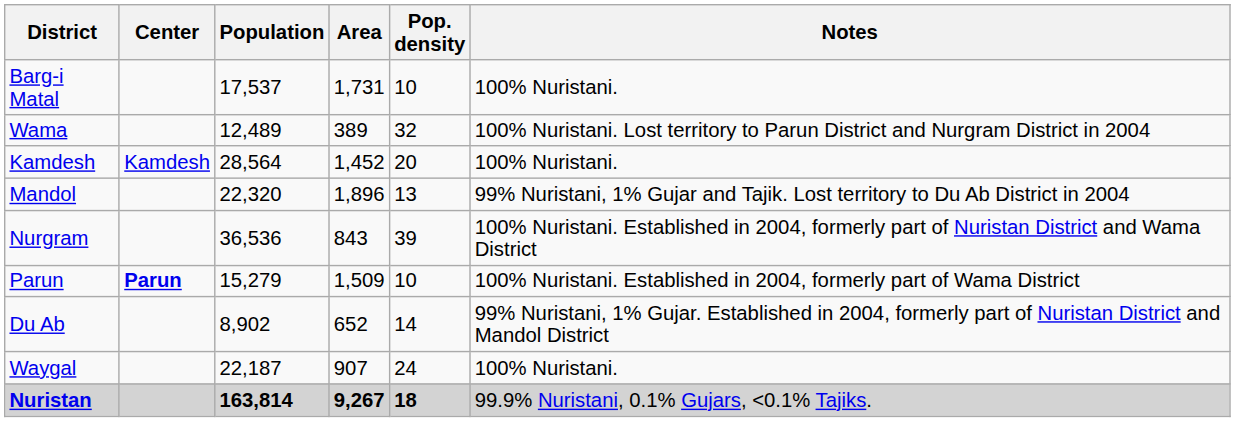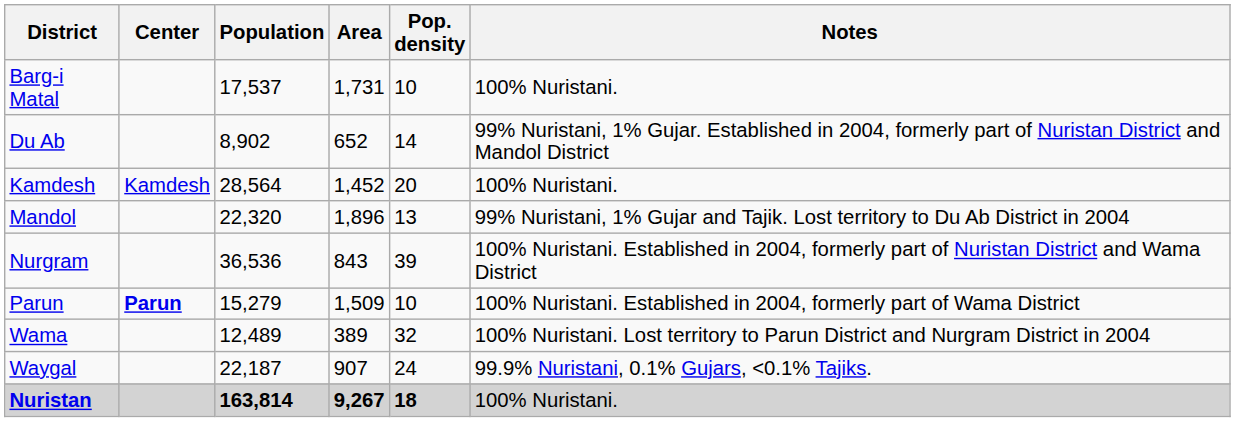 <table class="wikitable sortable" style="font-size:90%;">
 <tr>
 <th>District</th>
 <th>Center</th>
 <th>Population</th>
 <th>Area</th>
 <th>Pop.<br>density</th>
 <th>Notes</th>
 </tr>
 <tr>
 <td><a href='#'>Barg-i Matal</a></td>
 <td></td>
 <td>17,537</td>
 <td>1,731</td>
 <td>10</td>
 <td>100% Nuristani.</td>
 </tr>
 <tr>
-<td><a href='#'>Wama</a></td>
+<td><a href='#'>Du Ab</a></td>
 <td></td>
-<td>12,489</td>
-<td>389</td>
-<td>32</td>
-<td>100% Nuristani. Lost territory to Parun District and Nurgram District in 2004</td>
+<td>8,902</td>
+<td>652</td>
+<td>14</td>
+<td>99% Nuristani, 1% Gujar. Established in 2004, formerly part of <a href='#'>Nuristan District</a> and Mandol District</td>
 </tr>
 <tr>
 <td><a href='#'>Kamdesh</a></td>
 <td><a href='#'>Kamdesh</a></td>
 <td>28,564</td>
 <td>1,452</td>
 <td>20</td>
 <td>100% Nuristani.</td>
 </tr>
 <tr>
 <td><a href='#'>Mandol</a></td>
 <td></td>
 <td>22,320</td>
 <td>1,896</td>
 <td>13</td>
 <td>99% Nuristani, 1% Gujar and Tajik. Lost territory to Du Ab District in 2004</td>
 </tr>
 <tr>
 <td><a href='#'>Nurgram</a></td>
 <td></td>
 <td>36,536</td>
 <td>843</td>
 <td>39</td>
 <td>100% Nuristani. Established in 2004, formerly part of <a href='#'>Nuristan District</a> and Wama District</td>
 </tr>
 <tr>
 <td><a href='#'>Parun</a></td>
 <td><strong><a href='#'>Parun</a></strong></td>
 <td>15,279</td>
 <td>1,509</td>
 <td>10</td>
 <td>100% Nuristani. Established in 2004, formerly part of Wama District</td>
 </tr>
 <tr>
-<td><a href='#'>Du Ab</a></td>
+<td><a href='#'>Wama</a></td>
 <td></td>
-<td>8,902</td>
-<td>652</td>
-<td>14</td>
-<td>99% Nuristani, 1% Gujar. Established in 2004, formerly part of <a href='#'>Nuristan District</a> and Mandol District</td>
+<td>12,489</td>
+<td>389</td>
+<td>32</td>
+<td>100% Nuristani. Lost territory to Parun District and Nurgram District in 2004</td>
 </tr>
 <tr>
 <td><a href='#'>Waygal</a></td>
 <td></td>
 <td>22,187</td>
 <td>907</td>
 <td>24</td>
-<td>100% Nuristani.</td>
+<td>99.9% <a href='#'>Nuristani</a>, 0.1% <a href='#'>Gujars</a>, <0.1% <a href='#'>Tajiks</a>.</td>
 </tr>
 <tr bgcolor="#d3d3d3">
 <td><strong><a href='#'>Nuristan</a></strong></td>
 <td></td>
 <td><strong>163,814</strong></td>
 <td><strong>9,267</strong></td>
 <td><strong>18</strong></td>
-<td>99.9% <a href='#'>Nuristani</a>, 0.1% <a href='#'>Gujars</a>, <0.1% <a href='#'>Tajiks</a>.</td>
+<td>100% Nuristani.</td>
 </tr>
 </table>
